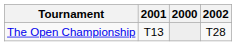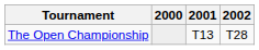 <table class="wikitable" style="font-size:95%;text-align:center;">
 <tr>
 <th>Tournament</th>
+<th>2000</th>
 <th>2001</th>
-<th>2000</th>
 <th>2002</th>
 </tr>
 <tr>
 <td align=left><a href='#'>The Open Championship</a></td>
+<td style="background:#eeeeee;"></td>
 <td>T13</td>
-<td style="background:#eeeeee;"></td>
 <td>T28</td>
 </tr>
 </table>
